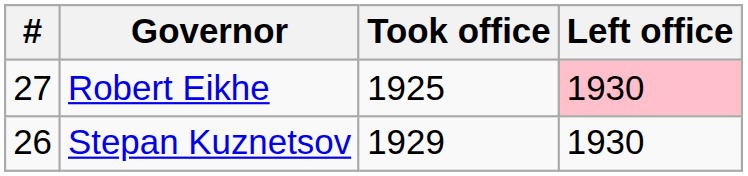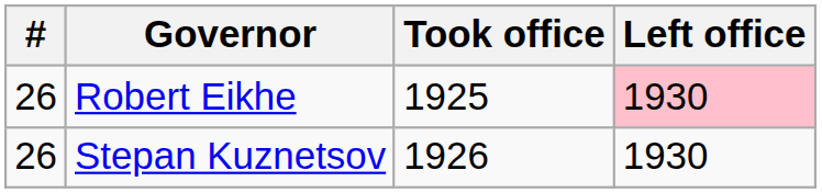 <table class="wikitable sortable">
 <tr>
 <th>#</th>
 <th>Governor</th>
 <th>Took office</th>
 <th>Left office</th>
 </tr>
 <tr>
-<td>27</td>
+<td>26</td>
 <td><a href='#'>Robert Eikhe</a></td>
 <td>1925</td>
 <td style="background: pink;">1930</td>
 </tr>
 <tr>
 <td>26</td>
 <td><a href='#'>Stepan Kuznetsov</a></td>
-<td>1929</td>
+<td>1926</td>
 <td>1930</td>
 </tr>
 </table>
